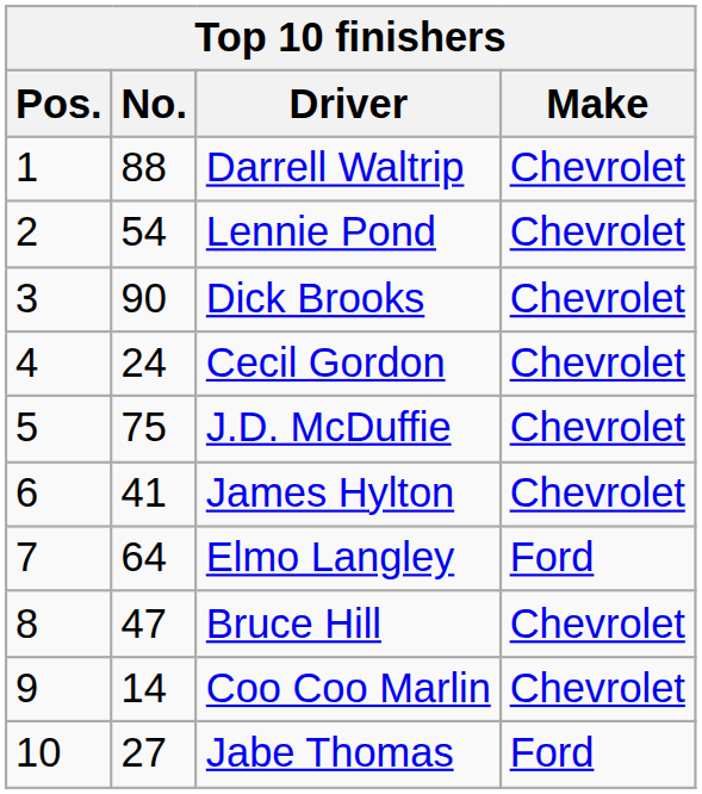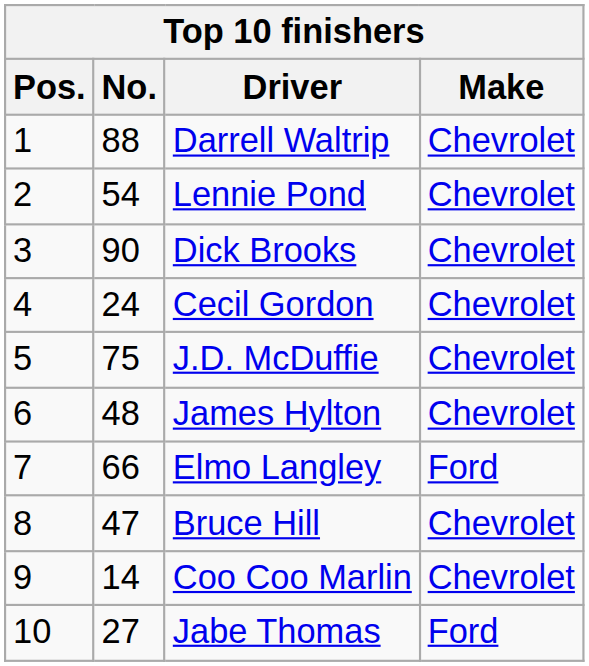 <table class="wikitable">
 <tr>
 <th colspan="4">Top 10 finishers</th>
 </tr>
 <tr>
 <th>Pos.</th>
 <th>No.</th>
 <th>Driver</th>
 <th>Make</th>
 </tr>
 <tr>
 <td>1</td>
 <td>88</td>
 <td><a href='#'>Darrell Waltrip</a></td>
 <td><a href='#'>Chevrolet</a></td>
 </tr>
 <tr>
 <td>2</td>
 <td>54</td>
 <td><a href='#'>Lennie Pond</a></td>
 <td><a href='#'>Chevrolet</a></td>
 </tr>
 <tr>
 <td>3</td>
 <td>90</td>
 <td><a href='#'>Dick Brooks</a></td>
 <td><a href='#'>Chevrolet</a></td>
 </tr>
 <tr>
 <td>4</td>
 <td>24</td>
 <td><a href='#'>Cecil Gordon</a></td>
 <td><a href='#'>Chevrolet</a></td>
 </tr>
 <tr>
 <td>5</td>
 <td>75</td>
 <td><a href='#'>J.D. McDuffie</a></td>
 <td><a href='#'>Chevrolet</a></td>
 </tr>
 <tr>
 <td>6</td>
-<td>41</td>
+<td>48</td>
 <td><a href='#'>James Hylton</a></td>
 <td><a href='#'>Chevrolet</a></td>
 </tr>
 <tr>
 <td>7</td>
-<td>64</td>
+<td>66</td>
 <td><a href='#'>Elmo Langley</a></td>
 <td><a href='#'>Ford</a></td>
 </tr>
 <tr>
 <td>8</td>
 <td>47</td>
 <td><a href='#'>Bruce Hill</a></td>
 <td><a href='#'>Chevrolet</a></td>
 </tr>
 <tr>
 <td>9</td>
 <td>14</td>
 <td><a href='#'>Coo Coo Marlin</a></td>
 <td><a href='#'>Chevrolet</a></td>
 </tr>
 <tr>
 <td>10</td>
 <td>27</td>
 <td><a href='#'>Jabe Thomas</a></td>
 <td><a href='#'>Ford</a></td>
 </tr>
 </table>
